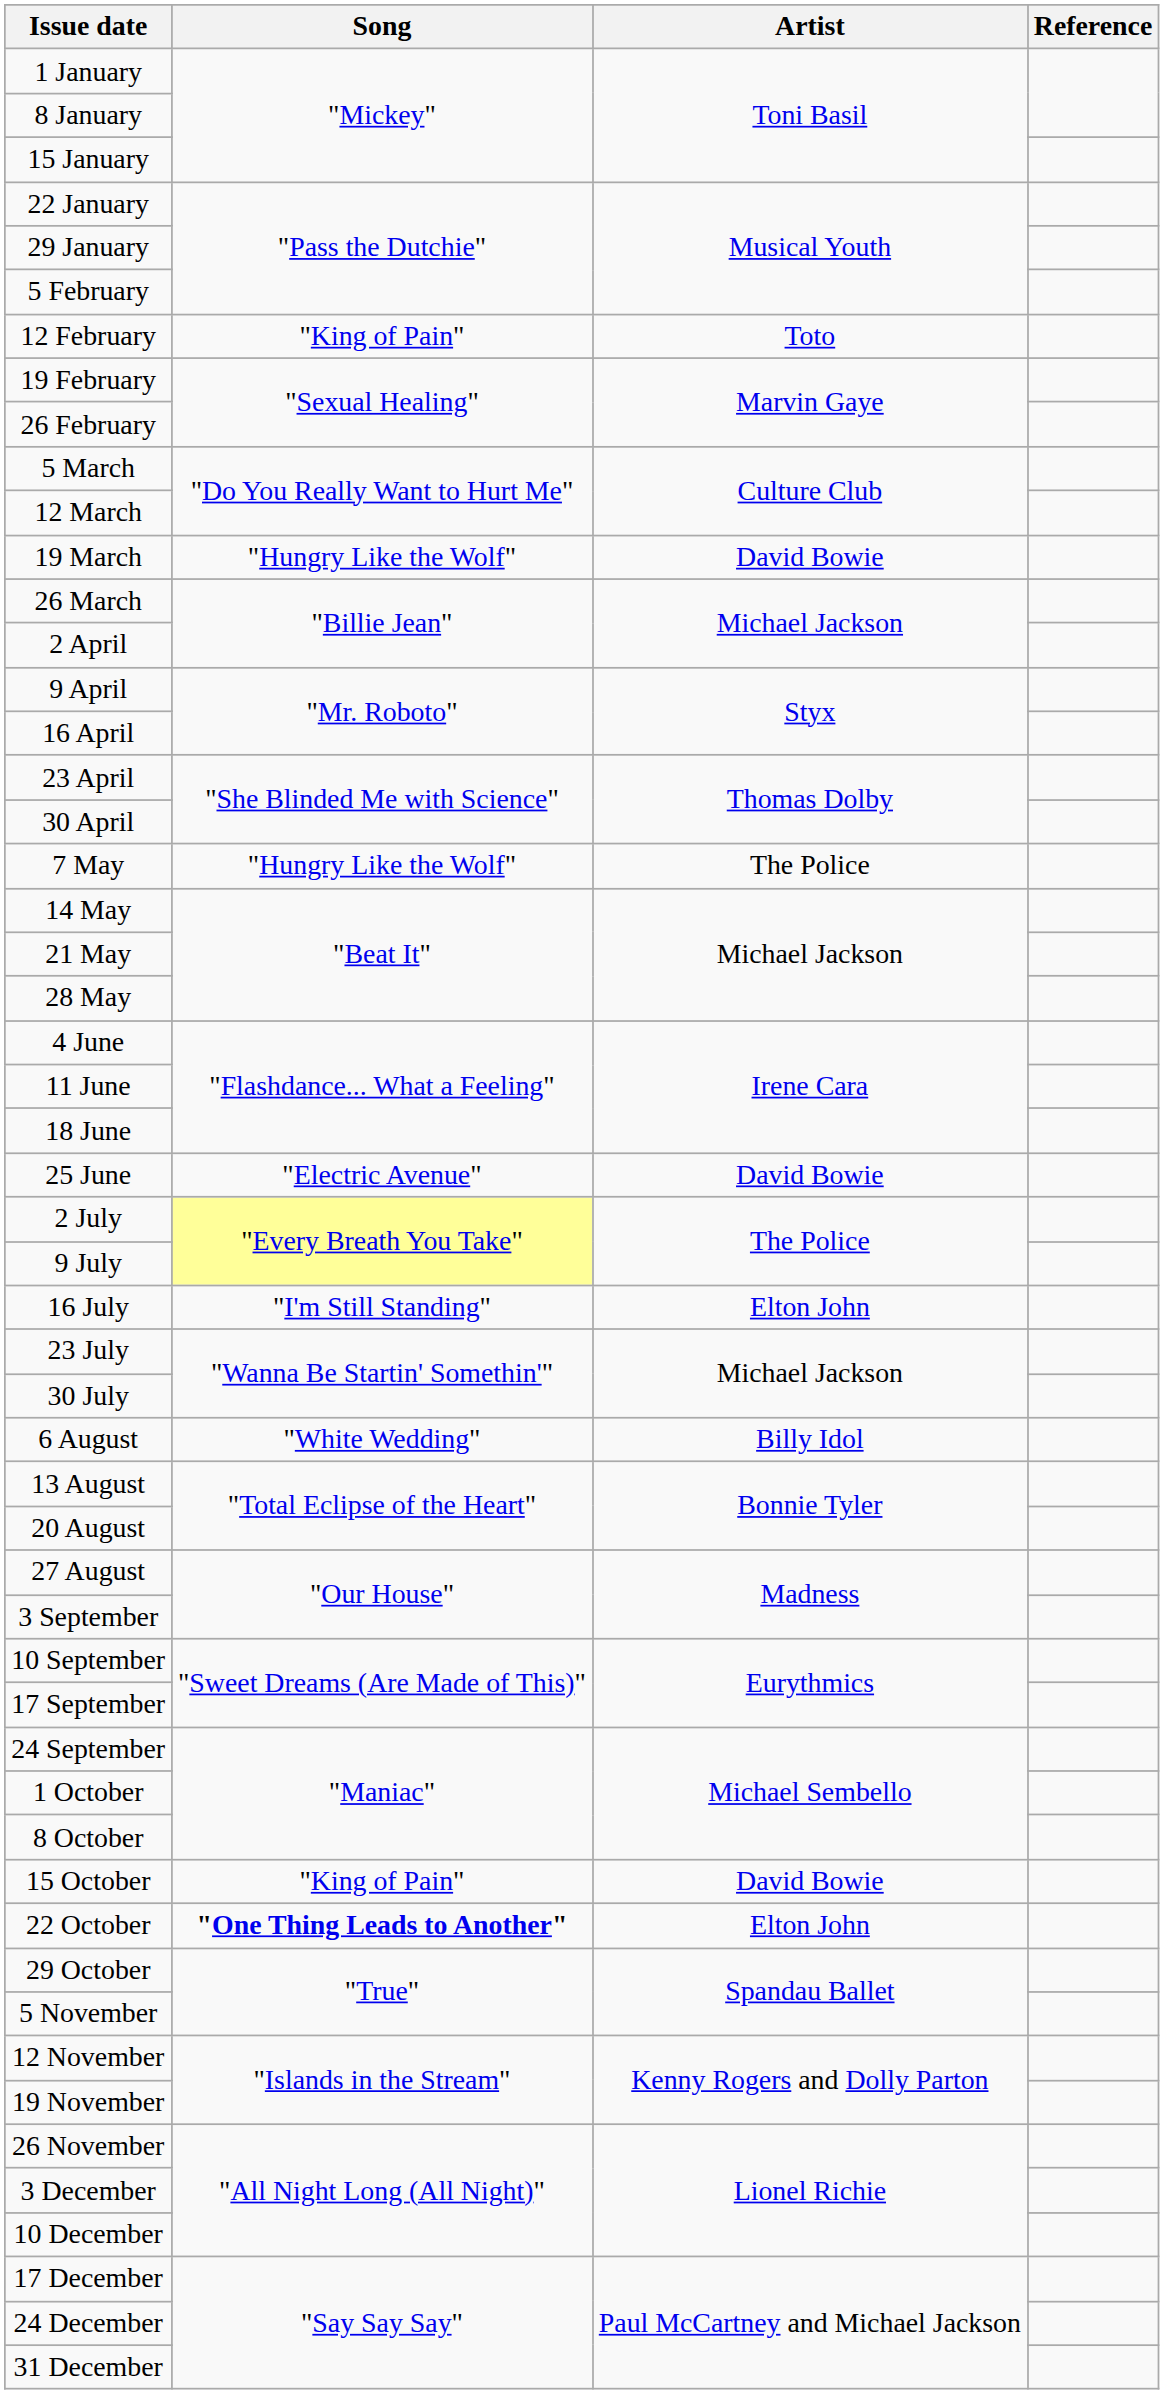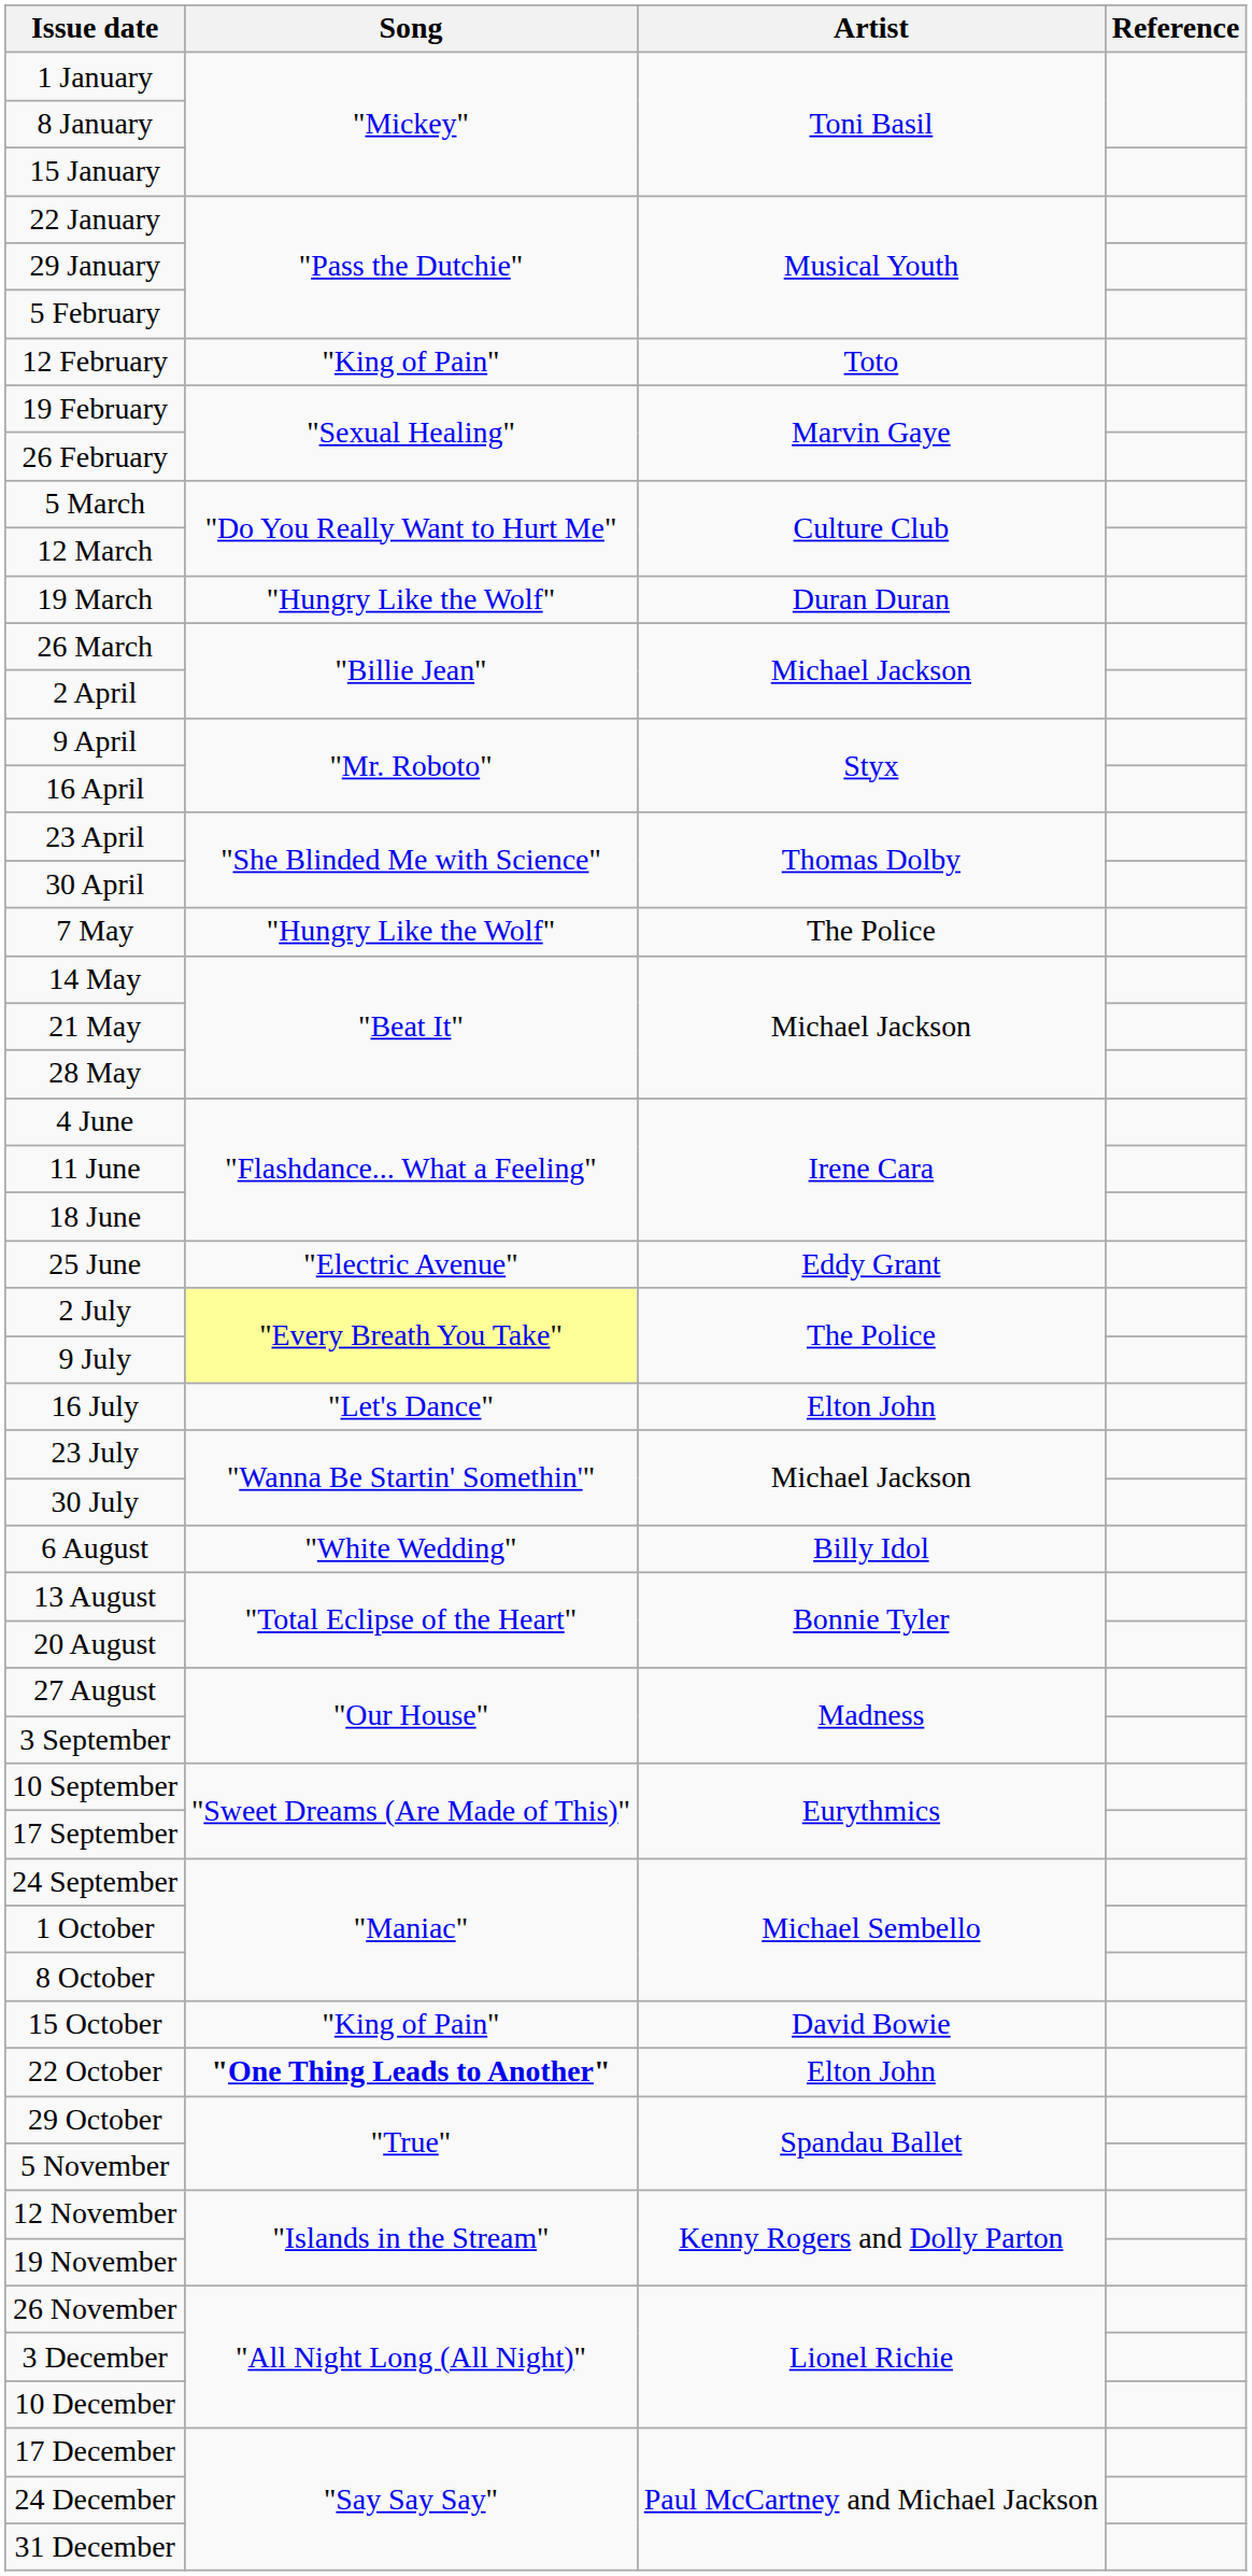 <table class="wikitable">
 <tr>
 <th align="center">Issue date</th>
 <th align="center">Song</th>
 <th align="center">Artist</th>
 <th align="center">Reference</th>
 </tr>
 <tr>
 <td align="center">1 January</td>
 <td align="center" rowspan="3">"<a href='#'>Mickey</a>"</td>
 <td align="center" rowspan="3"><a href='#'>Toni Basil</a></td>
 <td align="center" rowspan="2"></td>
 </tr>
 <tr>
 <td align="center">8 January</td>
 </tr>
 <tr>
 <td align="center">15 January</td>
 <td align="center"></td>
 </tr>
 <tr>
 <td align="center">22 January</td>
 <td align="center" rowspan="3">"<a href='#'>Pass the Dutchie</a>"</td>
 <td align="center" rowspan="3"><a href='#'>Musical Youth</a></td>
 <td align="center"></td>
 </tr>
 <tr>
 <td align="center">29 January</td>
 <td align="center"></td>
 </tr>
 <tr>
 <td align="center">5 February</td>
 <td align="center"></td>
 </tr>
 <tr>
 <td align="center">12 February</td>
 <td align="center">"<a href='#'>King of Pain</a>"</td>
 <td align="center"><a href='#'>Toto</a></td>
 <td align="center"></td>
 </tr>
 <tr>
 <td align="center">19 February</td>
 <td align="center" rowspan="2">"<a href='#'>Sexual Healing</a>"</td>
 <td align="center" rowspan="2"><a href='#'>Marvin Gaye</a></td>
 <td align="center"></td>
 </tr>
 <tr>
 <td align="center">26 February</td>
 <td align="center"></td>
 </tr>
 <tr>
 <td align="center">5 March</td>
 <td align="center" rowspan="2">"<a href='#'>Do You Really Want to Hurt Me</a>"</td>
 <td align="center" rowspan="2"><a href='#'>Culture Club</a></td>
 <td align="center"></td>
 </tr>
 <tr>
 <td align="center">12 March</td>
 <td align="center"></td>
 </tr>
 <tr>
 <td align="center">19 March</td>
 <td align="center">"<a href='#'>Hungry Like the Wolf</a>"</td>
-<td align="center"><a href='#'>David Bowie</a></td>
+<td align="center"><a href='#'>Duran Duran</a></td>
 <td align="center"></td>
 </tr>
 <tr>
 <td align="center">26 March</td>
 <td align="center" rowspan="2">"<a href='#'>Billie Jean</a>"</td>
 <td align="center" rowspan="2"><a href='#'>Michael Jackson</a></td>
 <td align="center"></td>
 </tr>
 <tr>
 <td align="center">2 April</td>
 <td align="center"></td>
 </tr>
 <tr>
 <td align="center">9 April</td>
 <td align="center" rowspan="2">"<a href='#'>Mr. Roboto</a>"</td>
 <td align="center" rowspan="2"><a href='#'>Styx</a></td>
 <td align="center"></td>
 </tr>
 <tr>
 <td align="center">16 April</td>
 <td align="center"></td>
 </tr>
 <tr>
 <td align="center">23 April</td>
 <td align="center" rowspan="2">"<a href='#'>She Blinded Me with Science</a>"</td>
 <td align="center" rowspan="2"><a href='#'>Thomas Dolby</a></td>
 <td align="center"></td>
 </tr>
 <tr>
 <td align="center">30 April</td>
 <td align="center"></td>
 </tr>
 <tr>
 <td align="center">7 May</td>
 <td align="center">"<a href='#'>Hungry Like the Wolf</a>"</td>
 <td align="center">The Police</td>
 <td align="center"></td>
 </tr>
 <tr>
 <td align="center">14 May</td>
 <td align="center" rowspan="3">"<a href='#'>Beat It</a>"</td>
 <td align="center" rowspan="3">Michael Jackson</td>
 <td align="center"></td>
 </tr>
 <tr>
 <td align="center">21 May</td>
 <td align="center"></td>
 </tr>
 <tr>
 <td align="center">28 May</td>
 <td align="center"></td>
 </tr>
 <tr>
 <td align="center">4 June</td>
 <td align="center" rowspan="3">"<a href='#'>Flashdance... What a Feeling</a>"</td>
 <td align="center" rowspan="3"><a href='#'>Irene Cara</a></td>
 <td align="center"></td>
 </tr>
 <tr>
 <td align="center">11 June</td>
 <td align="center"></td>
 </tr>
 <tr>
 <td align="center">18 June</td>
 <td align="center"></td>
 </tr>
 <tr>
 <td align="center">25 June</td>
 <td align="center">"<a href='#'>Electric Avenue</a>"</td>
-<td align="center"><a href='#'>David Bowie</a></td>
+<td align="center"><a href='#'>Eddy Grant</a></td>
 <td align="center"></td>
 </tr>
 <tr>
 <td align="center">2 July</td>
 <td bgcolor=#FFFF99 align="center" rowspan="2">"<a href='#'>Every Breath You Take</a>"</td>
 <td align="center" rowspan="2"><a href='#'>The Police</a></td>
 <td align="center"></td>
 </tr>
 <tr>
 <td align="center">9 July</td>
 <td align="center"></td>
 </tr>
 <tr>
 <td align="center">16 July</td>
-<td align="center">"<a href='#'>I'm Still Standing</a>"</td>
+<td align="center">"<a href='#'>Let's Dance</a>"</td>
 <td align="center"><a href='#'>Elton John</a></td>
 <td align="center"></td>
 </tr>
 <tr>
 <td align="center">23 July</td>
 <td align="center" rowspan="2">"<a href='#'>Wanna Be Startin' Somethin'</a>"</td>
 <td align="center" rowspan="2">Michael Jackson</td>
 <td align="center"></td>
 </tr>
 <tr>
 <td align="center">30 July</td>
 <td align="center"></td>
 </tr>
 <tr>
 <td align="center">6 August</td>
 <td align="center">"<a href='#'>White Wedding</a>"</td>
 <td align="center"><a href='#'>Billy Idol</a></td>
 <td align="center"></td>
 </tr>
 <tr>
 <td align="center">13 August</td>
 <td align="center" rowspan="2">"<a href='#'>Total Eclipse of the Heart</a>"</td>
 <td align="center" rowspan="2"><a href='#'>Bonnie Tyler</a></td>
 <td align="center"></td>
 </tr>
 <tr>
 <td align="center">20 August</td>
 <td align="center"></td>
 </tr>
 <tr>
 <td align="center">27 August</td>
 <td align="center" rowspan="2">"<a href='#'>Our House</a>"</td>
 <td align="center" rowspan="2"><a href='#'>Madness</a></td>
 <td align="center"></td>
 </tr>
 <tr>
 <td align="center">3 September</td>
 <td align="center"></td>
 </tr>
 <tr>
 <td align="center">10 September</td>
 <td align="center" rowspan="2">"<a href='#'>Sweet Dreams (Are Made of This)</a>"</td>
 <td align="center" rowspan="2"><a href='#'>Eurythmics</a></td>
 <td align="center"></td>
 </tr>
 <tr>
 <td align="center">17 September</td>
 <td align="center"></td>
 </tr>
 <tr>
 <td align="center">24 September</td>
 <td align="center" rowspan="3">"<a href='#'>Maniac</a>"</td>
 <td align="center" rowspan="3"><a href='#'>Michael Sembello</a></td>
 <td align="center"></td>
 </tr>
 <tr>
 <td align="center">1 October</td>
 <td align="center"></td>
 </tr>
 <tr>
 <td align="center">8 October</td>
 <td align="center"></td>
 </tr>
 <tr>
 <td align="center">15 October</td>
 <td align="center">"<a href='#'>King of Pain</a>"</td>
 <td align="center"><a href='#'>David Bowie</a></td>
 <td align="center"></td>
 </tr>
 <tr>
 <td align="center">22 October</td>
 <td align="center"><strong>"<a href='#'>One Thing Leads to Another</a>"</strong></td>
 <td align="center"><a href='#'>Elton John</a></td>
 <td align="center"></td>
 </tr>
 <tr>
 <td align="center">29 October</td>
 <td align="center" rowspan="2">"<a href='#'>True</a>"</td>
 <td align="center" rowspan="2"><a href='#'>Spandau Ballet</a></td>
 <td align="center"></td>
 </tr>
 <tr>
 <td align="center">5 November</td>
 <td align="center"></td>
 </tr>
 <tr>
 <td align="center">12 November</td>
 <td align="center" rowspan="2">"<a href='#'>Islands in the Stream</a>"</td>
 <td align="center" rowspan="2"><a href='#'>Kenny Rogers</a> and <a href='#'>Dolly Parton</a></td>
 <td align="center"></td>
 </tr>
 <tr>
 <td align="center">19 November</td>
 <td align="center"></td>
 </tr>
 <tr>
 <td align="center">26 November</td>
 <td align="center" rowspan="3">"<a href='#'>All Night Long (All Night)</a>"</td>
 <td align="center" rowspan="3"><a href='#'>Lionel Richie</a></td>
 <td align="center"></td>
 </tr>
 <tr>
 <td align="center">3 December</td>
 <td align="center"></td>
 </tr>
 <tr>
 <td align="center">10 December</td>
 <td align="center"></td>
 </tr>
 <tr>
 <td align="center">17 December</td>
 <td align="center" rowspan="3">"<a href='#'>Say Say Say</a>"</td>
 <td align="center" rowspan="3"><a href='#'>Paul McCartney</a> and Michael Jackson</td>
 <td align="center"></td>
 </tr>
 <tr>
 <td align="center">24 December</td>
 <td align="center"></td>
 </tr>
 <tr>
 <td align="center">31 December</td>
 <td align="center"></td>
 </tr>
 </table>
